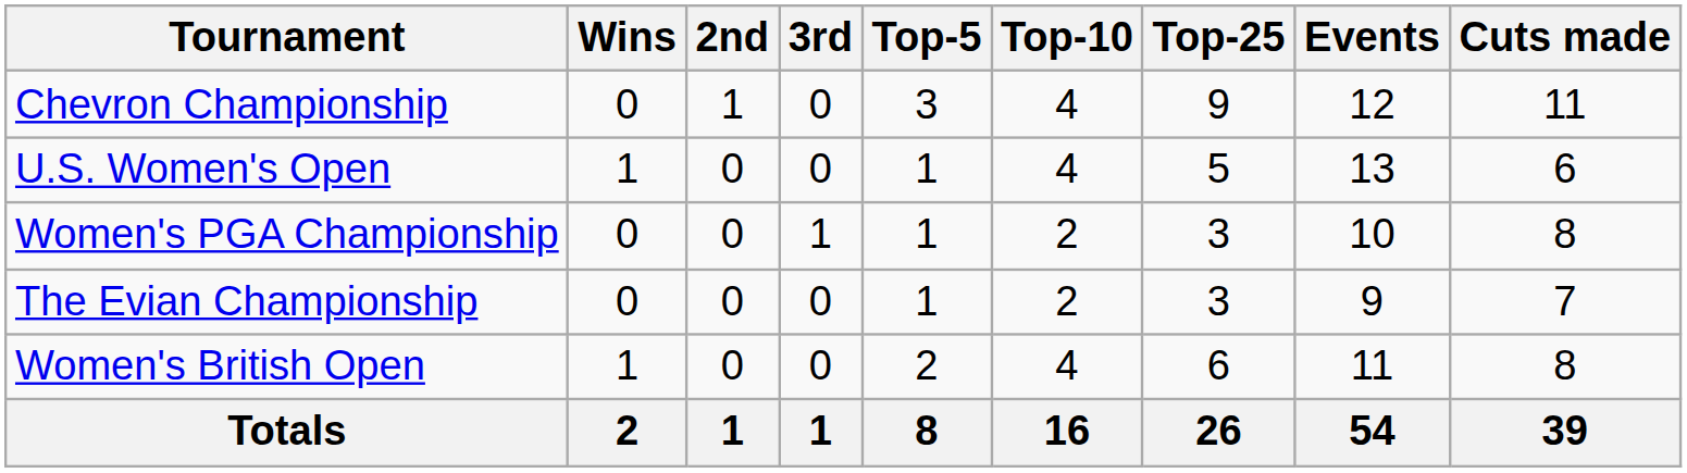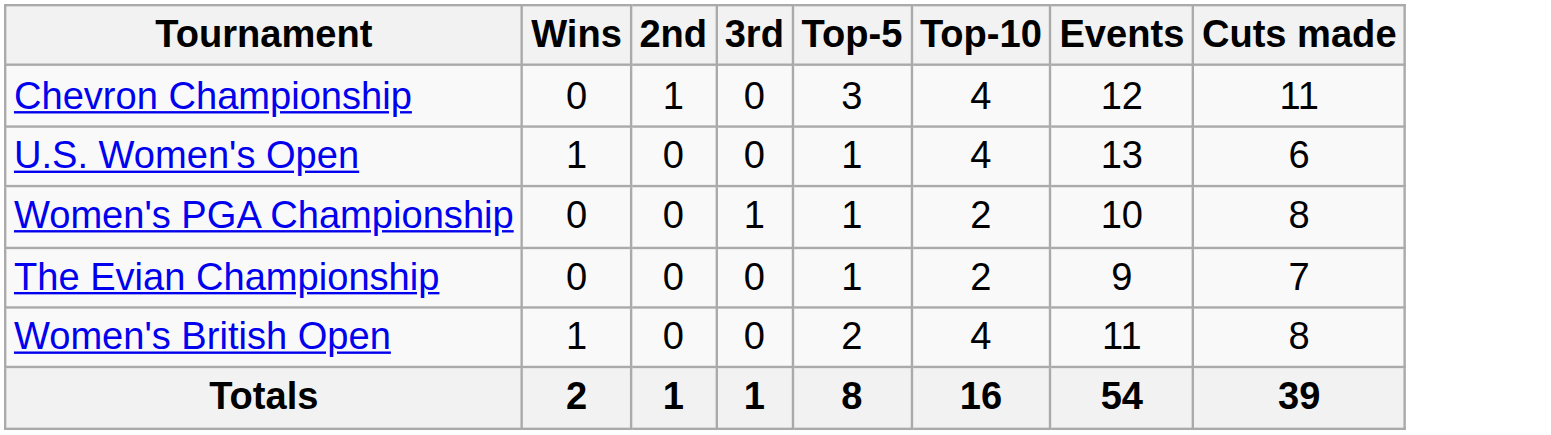 <table class=wikitable style=text-align:center>
 <tr>
 <th>Tournament</th>
 <th>Wins</th>
 <th>2nd</th>
 <th>3rd</th>
 <th>Top-5</th>
 <th>Top-10</th>
-<th>Top-25</th>
 <th>Events</th>
 <th>Cuts made</th>
 </tr>
 <tr>
 <td align=left><a href='#'>Chevron Championship</a></td>
 <td>0</td>
 <td>1</td>
 <td>0</td>
 <td>3</td>
 <td>4</td>
-<td>9</td>
 <td>12</td>
 <td>11</td>
 </tr>
 <tr>
 <td align=left><a href='#'>U.S. Women's Open</a></td>
 <td>1</td>
 <td>0</td>
 <td>0</td>
 <td>1</td>
 <td>4</td>
-<td>5</td>
 <td>13</td>
 <td>6</td>
 </tr>
 <tr>
 <td align=left><a href='#'>Women's PGA Championship</a></td>
 <td>0</td>
 <td>0</td>
 <td>1</td>
 <td>1</td>
 <td>2</td>
-<td>3</td>
 <td>10</td>
 <td>8</td>
 </tr>
 <tr>
 <td align=left><a href='#'>The Evian Championship</a></td>
 <td>0</td>
 <td>0</td>
 <td>0</td>
 <td>1</td>
 <td>2</td>
-<td>3</td>
 <td>9</td>
 <td>7</td>
 </tr>
 <tr>
 <td align=left><a href='#'>Women's British Open</a></td>
 <td>1</td>
 <td>0</td>
 <td>0</td>
 <td>2</td>
 <td>4</td>
-<td>6</td>
 <td>11</td>
 <td>8</td>
 </tr>
 <tr>
 <th>Totals</th>
 <th>2</th>
 <th>1</th>
 <th>1</th>
 <th>8</th>
 <th>16</th>
-<th>26</th>
 <th>54</th>
 <th>39</th>
 </tr>
 </table>
